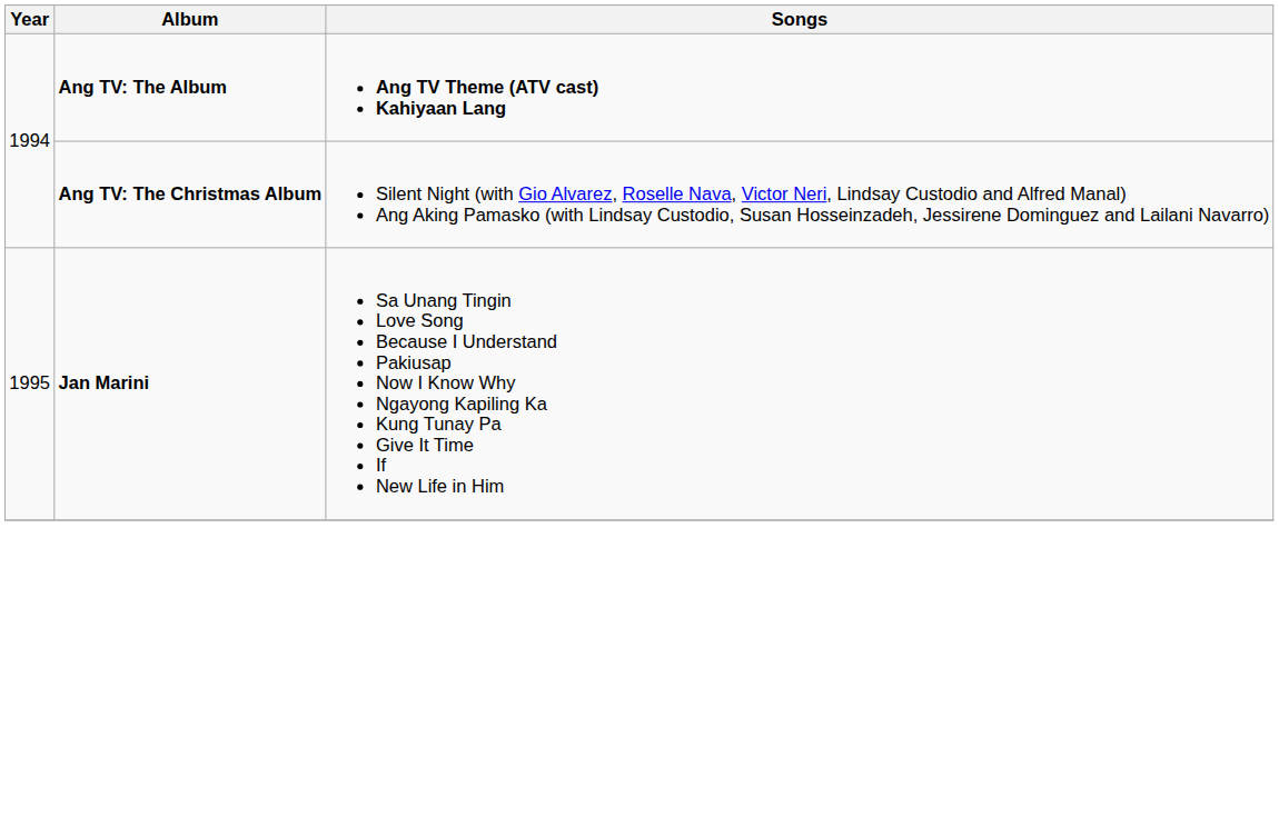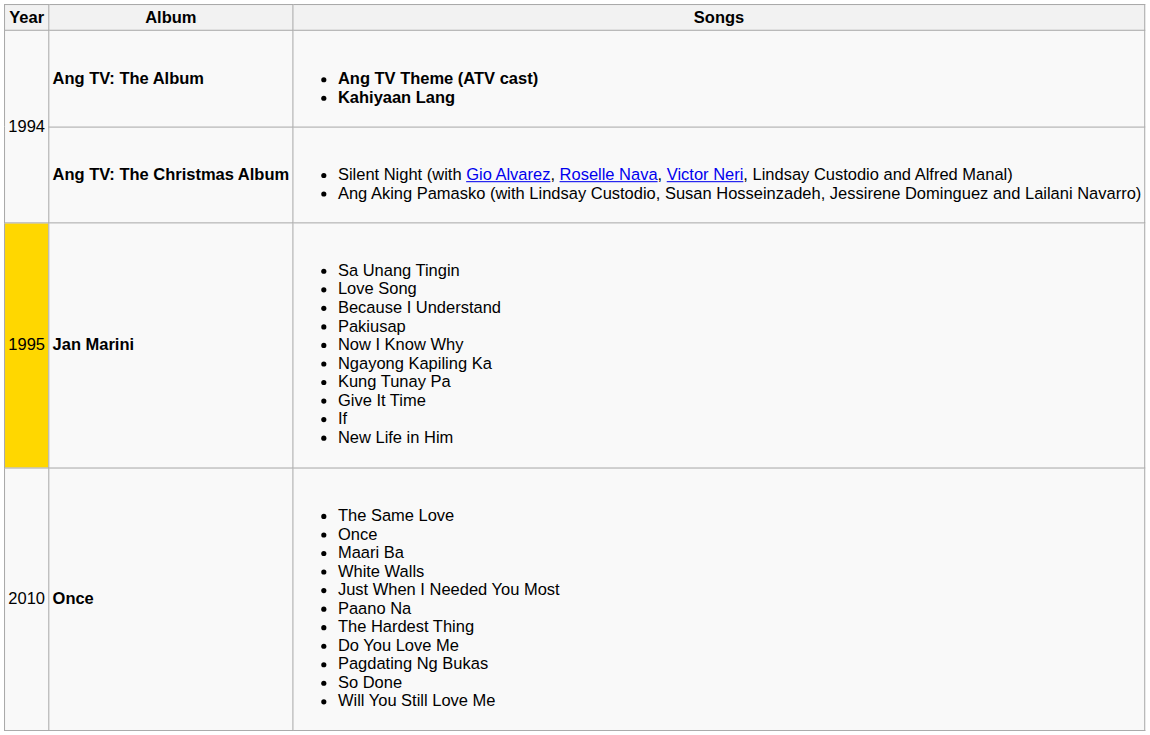 <table class="wikitable">
 <tr>
 <th>Year</th>
 <th>Album</th>
 <th>Songs</th>
 </tr>
 <tr>
 <td rowspan=2>1994</td>
 <td><strong>Ang TV: The Album</strong></td>
 <td><strong><br><ul><li>Ang TV Theme (ATV cast)</li><li>Kahiyaan Lang</li></ul></strong></td>
 </tr>
 <tr>
 <td><strong>Ang TV: The Christmas Album</strong></td>
 <td><br><ul><li>Silent Night (with <a href='#'>Gio Alvarez</a>, <a href='#'>Roselle Nava</a>, <a href='#'>Victor Neri</a>, Lindsay Custodio and Alfred Manal)</li><li>Ang Aking Pamasko (with Lindsay Custodio, Susan Hosseinzadeh, Jessirene Dominguez and Lailani Navarro)</li></ul></td>
 </tr>
 <tr>
-<td>1995</td>
+<td style="background: gold;">1995</td>
 <td><strong>Jan Marini</strong></td>
 <td><br><ul><li>Sa Unang Tingin</li><li>Love Song</li><li>Because I Understand</li><li>Pakiusap</li><li>Now I Know Why</li><li>Ngayong Kapiling Ka</li><li>Kung Tunay Pa</li><li>Give It Time</li><li>If</li><li>New Life in Him</li></ul></td>
 </tr>
 <tr>
+<td>2010</td>
+<td><strong>Once</strong></td>
+<td><br><ul><li>The Same Love</li><li>Once</li><li>Maari Ba</li><li>White Walls</li><li>Just When I Needed You Most</li><li>Paano Na</li><li>The Hardest Thing</li><li>Do You Love Me</li><li>Pagdating Ng Bukas</li><li>So Done</li><li>Will You Still Love Me</li></ul></td>
+</tr>
+<tr>
 </tr>
 </table>
